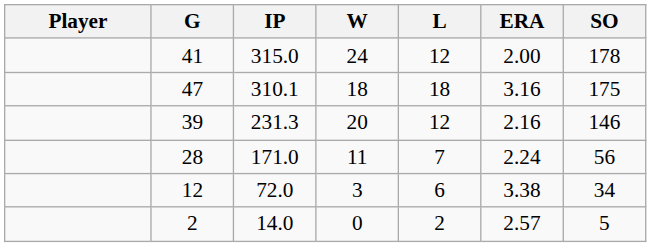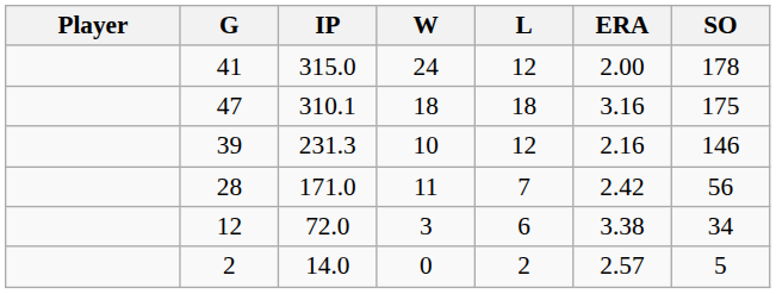 <table class="wikitable sortable">
 <tr>
 <th bgcolor="#DDDDFF" width="16%">Player</th>
 <th bgcolor="#DDDDFF" width="9%">G</th>
 <th bgcolor="#DDDDFF" width="9%">IP</th>
 <th bgcolor="#DDDDFF" width="9%">W</th>
 <th bgcolor="#DDDDFF" width="9%">L</th>
 <th bgcolor="#DDDDFF" width="9%">ERA</th>
 <th bgcolor="#DDDDFF" width="9%">SO</th>
 </tr>
 <tr align="center">
 <td></td>
 <td>41</td>
 <td>315.0</td>
 <td>24</td>
 <td>12</td>
 <td>2.00</td>
 <td>178</td>
 </tr>
 <tr align="center">
 <td></td>
 <td>47</td>
 <td>310.1</td>
 <td>18</td>
 <td>18</td>
 <td>3.16</td>
 <td>175</td>
 </tr>
 <tr align="center">
 <td></td>
 <td>39</td>
 <td>231.3</td>
-<td>20</td>
+<td>10</td>
 <td>12</td>
 <td>2.16</td>
 <td>146</td>
 </tr>
 <tr align="center">
 <td></td>
 <td>28</td>
 <td>171.0</td>
 <td>11</td>
 <td>7</td>
-<td>2.24</td>
+<td>2.42</td>
 <td>56</td>
 </tr>
 <tr align="center">
 <td></td>
 <td>12</td>
 <td>72.0</td>
 <td>3</td>
 <td>6</td>
 <td>3.38</td>
 <td>34</td>
 </tr>
 <tr align="center">
 <td></td>
 <td>2</td>
 <td>14.0</td>
 <td>0</td>
 <td>2</td>
 <td>2.57</td>
 <td>5</td>
 </tr>
 </table>
